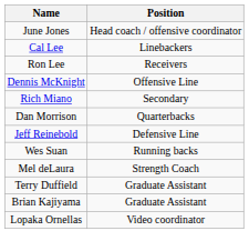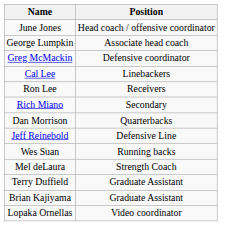 <table class="wikitable">
 <tr align="center">
 <th>Name</th>
 <th>Position</th>
 </tr>
 <tr align="center">
 <td>June Jones</td>
 <td>Head coach / offensive coordinator</td>
 </tr>
 <tr align="center">
+<td>George Lumpkin</td>
+<td>Associate head coach</td>
+</tr>
+<tr align="center">
+<td><a href='#'>Greg McMackin</a></td>
+<td>Defensive coordinator</td>
+</tr>
+<tr align="center">
 <td><a href='#'>Cal Lee</a></td>
 <td>Linebackers</td>
 </tr>
 <tr align="center">
 <td>Ron Lee</td>
 <td>Receivers</td>
-</tr>
-<tr align="center">
-<td><a href='#'>Dennis McKnight</a></td>
-<td>Offensive Line</td>
 </tr>
 <tr align="center">
 <td><a href='#'>Rich Miano</a></td>
 <td>Secondary</td>
 </tr>
 <tr align="center">
 <td>Dan Morrison</td>
 <td>Quarterbacks</td>
 </tr>
 <tr align="center">
 <td><a href='#'>Jeff Reinebold</a></td>
 <td>Defensive Line</td>
 </tr>
 <tr align="center">
 <td>Wes Suan</td>
 <td>Running backs</td>
 </tr>
 <tr align="center">
 <td>Mel deLaura</td>
 <td>Strength Coach</td>
 </tr>
 <tr align="center">
 <td>Terry Duffield</td>
 <td>Graduate Assistant</td>
 </tr>
 <tr align="center">
 <td>Brian Kajiyama</td>
 <td>Graduate Assistant</td>
 </tr>
 <tr align="center">
 <td>Lopaka Ornellas</td>
 <td>Video coordinator</td>
 </tr>
 </table>
